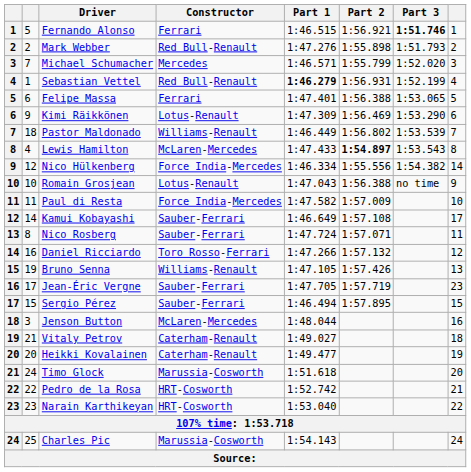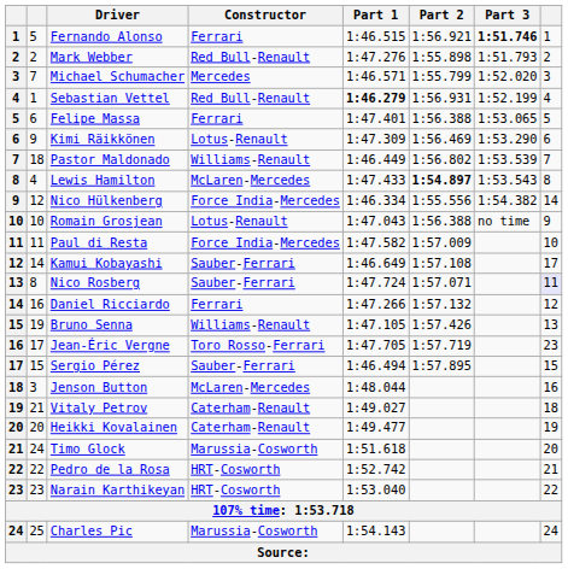 <table class="wikitable sortable" style="font-size:85%">
 <tr>
 <th></th>
 <th></th>
 <th>Driver</th>
 <th>Constructor</th>
 <th>Part 1</th>
 <th>Part 2</th>
 <th>Part 3</th>
 <th></th>
 </tr>
 <tr>
 <th>1</th>
 <td>5</td>
 <td> <a href='#'>Fernando Alonso</a></td>
 <td><a href='#'>Ferrari</a></td>
 <td>1:46.515</td>
 <td>1:56.921</td>
 <td><strong>1:51.746</strong></td>
 <td>1</td>
 </tr>
 <tr>
 <th>2</th>
 <td>2</td>
 <td> <a href='#'>Mark Webber</a></td>
 <td><a href='#'>Red Bull</a>-<a href='#'>Renault</a></td>
 <td>1:47.276</td>
 <td>1:55.898</td>
 <td>1:51.793</td>
 <td>2</td>
 </tr>
 <tr>
 <th>3</th>
 <td>7</td>
 <td> <a href='#'>Michael Schumacher</a></td>
 <td><a href='#'>Mercedes</a></td>
 <td>1:46.571</td>
 <td>1:55.799</td>
 <td>1:52.020</td>
 <td>3</td>
 </tr>
 <tr>
 <th>4</th>
 <td>1</td>
 <td> <a href='#'>Sebastian Vettel</a></td>
 <td><a href='#'>Red Bull</a>-<a href='#'>Renault</a></td>
 <td><strong>1:46.279</strong></td>
 <td>1:56.931</td>
 <td>1:52.199</td>
 <td>4</td>
 </tr>
 <tr>
 <th>5</th>
 <td>6</td>
 <td> <a href='#'>Felipe Massa</a></td>
 <td><a href='#'>Ferrari</a></td>
 <td>1:47.401</td>
 <td>1:56.388</td>
 <td>1:53.065</td>
 <td>5</td>
 </tr>
 <tr>
 <th>6</th>
 <td>9</td>
 <td> <a href='#'>Kimi Räikkönen</a></td>
 <td><a href='#'>Lotus</a>-<a href='#'>Renault</a></td>
 <td>1:47.309</td>
 <td>1:56.469</td>
 <td>1:53.290</td>
 <td>6</td>
 </tr>
 <tr>
 <th>7</th>
 <td>18</td>
 <td> <a href='#'>Pastor Maldonado</a></td>
 <td><a href='#'>Williams</a>-<a href='#'>Renault</a></td>
 <td>1:46.449</td>
 <td>1:56.802</td>
 <td>1:53.539</td>
 <td>7</td>
 </tr>
 <tr>
 <th>8</th>
 <td>4</td>
 <td> <a href='#'>Lewis Hamilton</a></td>
 <td><a href='#'>McLaren</a>-<a href='#'>Mercedes</a></td>
 <td>1:47.433</td>
 <td><strong>1:54.897</strong></td>
 <td>1:53.543</td>
 <td>8</td>
 </tr>
 <tr>
 <th>9</th>
 <td>12</td>
 <td> <a href='#'>Nico Hülkenberg</a></td>
 <td><a href='#'>Force India</a>-<a href='#'>Mercedes</a></td>
 <td>1:46.334</td>
 <td>1:55.556</td>
 <td>1:54.382</td>
 <td>14</td>
 </tr>
 <tr>
 <th>10</th>
 <td>10</td>
 <td> <a href='#'>Romain Grosjean</a></td>
 <td><a href='#'>Lotus</a>-<a href='#'>Renault</a></td>
 <td>1:47.043</td>
 <td>1:56.388</td>
 <td>no time</td>
 <td>9</td>
 </tr>
 <tr>
 <th>11</th>
 <td>11</td>
 <td> <a href='#'>Paul di Resta</a></td>
 <td><a href='#'>Force India</a>-<a href='#'>Mercedes</a></td>
 <td>1:47.582</td>
 <td>1:57.009</td>
 <td></td>
 <td>10</td>
 </tr>
 <tr>
 <th>12</th>
 <td>14</td>
 <td> <a href='#'>Kamui Kobayashi</a></td>
 <td><a href='#'>Sauber</a>-<a href='#'>Ferrari</a></td>
 <td>1:46.649</td>
 <td>1:57.108</td>
 <td></td>
 <td>17</td>
 </tr>
 <tr>
 <th>13</th>
 <td>8</td>
 <td> <a href='#'>Nico Rosberg</a></td>
 <td><a href='#'>Sauber</a>-<a href='#'>Ferrari</a></td>
 <td>1:47.724</td>
 <td>1:57.071</td>
 <td></td>
-<td>11</td>
+<td style="background: lavender;">11</td>
 </tr>
 <tr>
 <th>14</th>
 <td>16</td>
 <td> <a href='#'>Daniel Ricciardo</a></td>
-<td><a href='#'>Toro Rosso</a>-<a href='#'>Ferrari</a></td>
+<td><a href='#'>Ferrari</a></td>
 <td>1:47.266</td>
 <td>1:57.132</td>
 <td></td>
 <td>12</td>
 </tr>
 <tr>
 <th>15</th>
 <td>19</td>
 <td> <a href='#'>Bruno Senna</a></td>
 <td><a href='#'>Williams</a>-<a href='#'>Renault</a></td>
 <td>1:47.105</td>
 <td>1:57.426</td>
 <td></td>
 <td>13</td>
 </tr>
 <tr>
 <th>16</th>
 <td>17</td>
 <td> <a href='#'>Jean-Éric Vergne</a></td>
-<td><a href='#'>Sauber</a>-<a href='#'>Ferrari</a></td>
+<td><a href='#'>Toro Rosso</a>-<a href='#'>Ferrari</a></td>
 <td>1:47.705</td>
 <td>1:57.719</td>
 <td></td>
 <td>23</td>
 </tr>
 <tr>
 <th>17</th>
 <td>15</td>
 <td> <a href='#'>Sergio Pérez</a></td>
 <td><a href='#'>Sauber</a>-<a href='#'>Ferrari</a></td>
 <td>1:46.494</td>
 <td>1:57.895</td>
 <td></td>
 <td>15</td>
 </tr>
 <tr>
 <th>18</th>
 <td>3</td>
 <td> <a href='#'>Jenson Button</a></td>
 <td><a href='#'>McLaren</a>-<a href='#'>Mercedes</a></td>
 <td>1:48.044</td>
 <td></td>
 <td></td>
 <td>16</td>
 </tr>
 <tr>
 <th>19</th>
 <td>21</td>
 <td> <a href='#'>Vitaly Petrov</a></td>
 <td><a href='#'>Caterham</a>-<a href='#'>Renault</a></td>
 <td>1:49.027</td>
 <td></td>
 <td></td>
 <td>18</td>
 </tr>
 <tr>
 <th>20</th>
 <td>20</td>
 <td> <a href='#'>Heikki Kovalainen</a></td>
 <td><a href='#'>Caterham</a>-<a href='#'>Renault</a></td>
 <td>1:49.477</td>
 <td></td>
 <td></td>
 <td>19</td>
 </tr>
 <tr>
 <th>21</th>
 <td>24</td>
 <td> <a href='#'>Timo Glock</a></td>
 <td><a href='#'>Marussia</a>-<a href='#'>Cosworth</a></td>
 <td>1:51.618</td>
 <td></td>
 <td></td>
 <td>20</td>
 </tr>
 <tr>
 <th>22</th>
 <td>22</td>
 <td> <a href='#'>Pedro de la Rosa</a></td>
 <td><a href='#'>HRT</a>-<a href='#'>Cosworth</a></td>
 <td>1:52.742</td>
 <td></td>
 <td></td>
 <td>21</td>
 </tr>
 <tr>
 <th>23</th>
 <td>23</td>
 <td> <a href='#'>Narain Karthikeyan</a></td>
 <td><a href='#'>HRT</a>-<a href='#'>Cosworth</a></td>
 <td>1:53.040</td>
 <td></td>
 <td></td>
 <td>22</td>
 </tr>
 <tr>
 <th colspan="8"><a href='#'>107% time</a>: 1:53.718</th>
 </tr>
 <tr>
 <th>24</th>
 <td>25</td>
 <td> <a href='#'>Charles Pic</a></td>
 <td><a href='#'>Marussia</a>-<a href='#'>Cosworth</a></td>
 <td>1:54.143</td>
 <td></td>
 <td></td>
 <td>24</td>
 </tr>
 <tr>
 <th colspan=8>Source:</th>
 </tr>
 </table>
